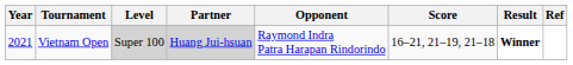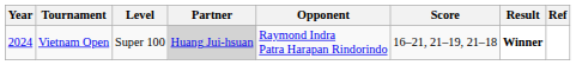 <table class="sortable wikitable" style="font-size: 90%;">
 <tr>
 <th>Year</th>
 <th>Tournament</th>
 <th>Level</th>
 <th>Partner</th>
 <th>Opponent</th>
 <th>Score</th>
 <th>Result</th>
 <th>Ref</th>
 </tr>
 <tr>
-<td align="center"><a href='#'>2021</a></td>
+<td align="center"><a href='#'>2024</a></td>
 <td align="left"><a href='#'>Vietnam Open</a></td>
-<td align="left" style="background: lightgrey;">Super 100</td>
+<td align="left">Super 100</td>
 <td align="left" style="background: lightgrey;"> <a href='#'>Huang Jui-hsuan</a></td>
 <td align="left"> <a href='#'>Raymond Indra</a><br> <a href='#'>Patra Harapan Rindorindo</a></td>
 <td align="left">16–21, 21–19, 21–18</td>
 <td style="text-align:left; background:white"> <strong>Winner</strong></td>
 <td style="text-align:center; background:white"></td>
 </tr>
 </table>
